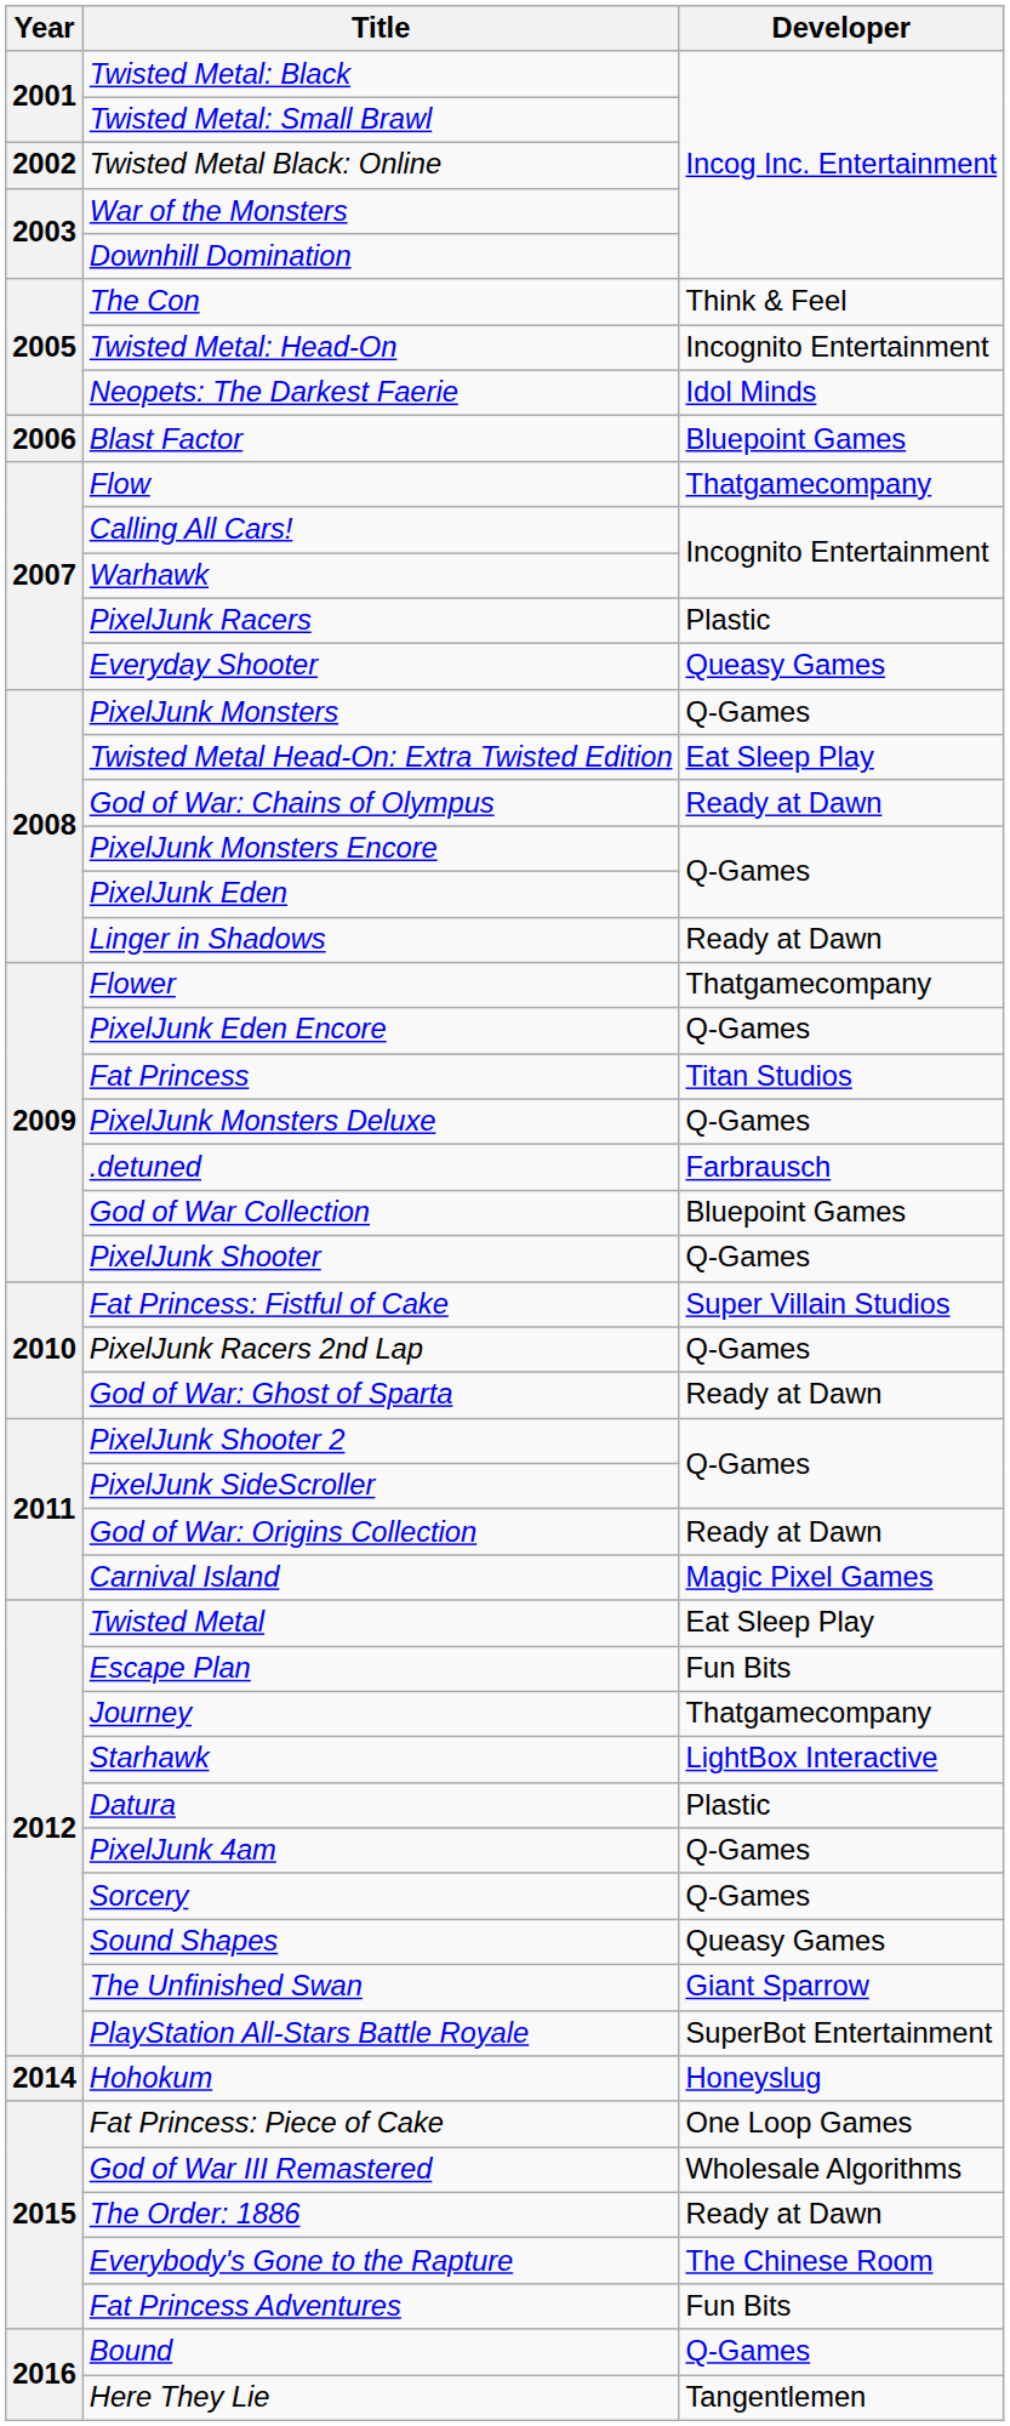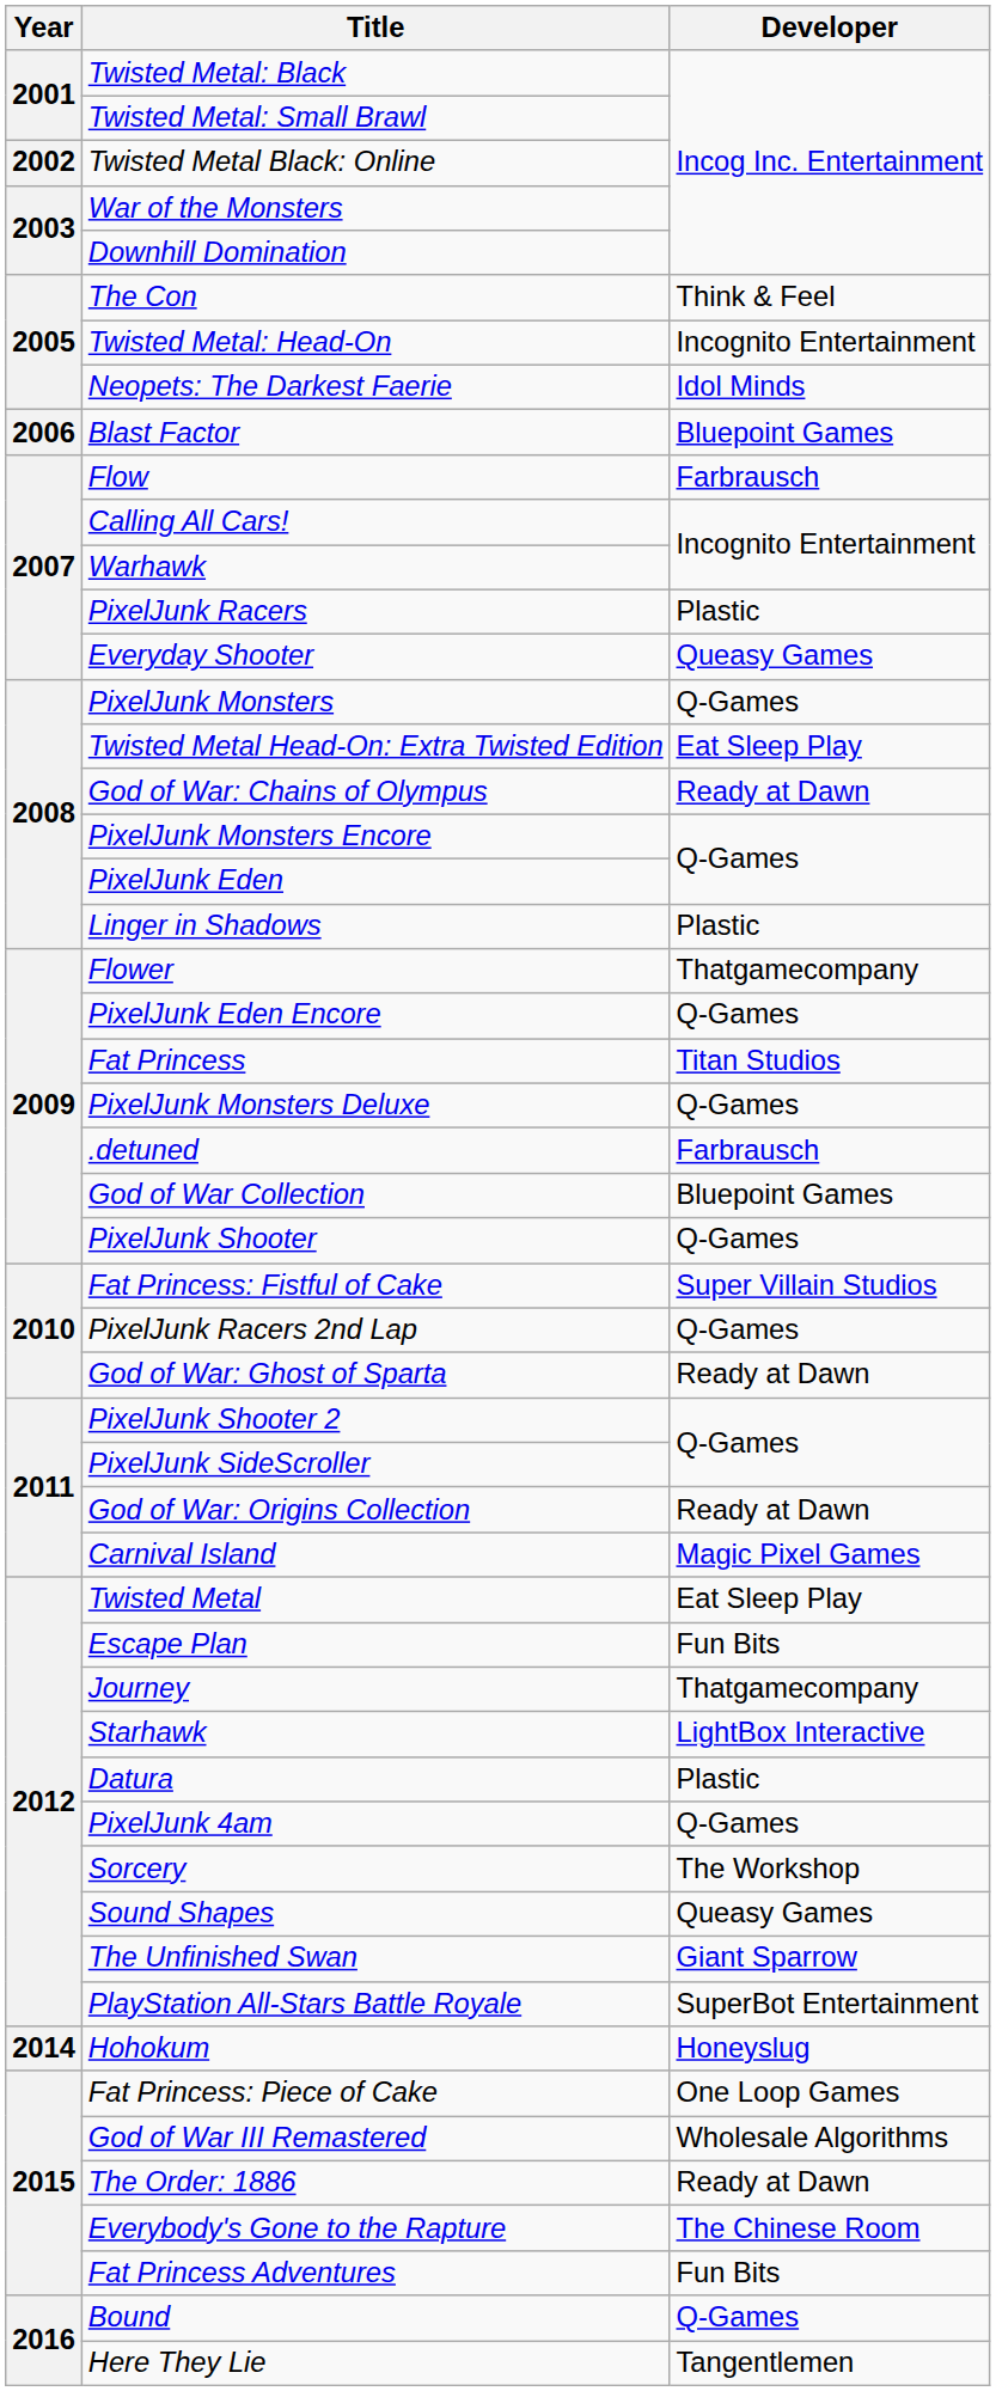 <table class="wikitable sortable plainrowheaders">
 <tr>
 <th scope="col">Year</th>
 <th scope="col">Title</th>
 <th scope="col">Developer</th>
 </tr>
 <tr>
 <th scope="row" rowspan="2">2001</th>
 <td><em><a href='#'>Twisted Metal: Black</a></em></td>
 <td rowspan="5"><a href='#'>Incog Inc. Entertainment</a></td>
 </tr>
 <tr>
 <td><em><a href='#'>Twisted Metal: Small Brawl</a></em></td>
 </tr>
 <tr>
 <th scope="row">2002</th>
 <td><em>Twisted Metal Black: Online</em></td>
 </tr>
 <tr>
 <th scope="row" rowspan="2">2003</th>
 <td><em><a href='#'>War of the Monsters</a></em></td>
 </tr>
 <tr>
 <td><em><a href='#'>Downhill Domination</a></em></td>
 </tr>
 <tr>
 <th scope="row" rowspan="3">2005</th>
 <td><em><a href='#'>The Con</a></em></td>
 <td>Think & Feel</td>
 </tr>
 <tr>
 <td><em><a href='#'>Twisted Metal: Head-On</a></em></td>
 <td>Incognito Entertainment</td>
 </tr>
 <tr>
 <td><em><a href='#'>Neopets: The Darkest Faerie</a></em></td>
 <td><a href='#'>Idol Minds</a></td>
 </tr>
 <tr>
 <th scope="row">2006</th>
 <td><em><a href='#'>Blast Factor</a></em></td>
 <td><a href='#'>Bluepoint Games</a></td>
 </tr>
 <tr>
 <th scope="row" rowspan="5">2007</th>
 <td><em><a href='#'>Flow</a></em></td>
-<td><a href='#'>Thatgamecompany</a></td>
+<td><a href='#'>Farbrausch</a></td>
 </tr>
 <tr>
 <td><em><a href='#'>Calling All Cars!</a></em></td>
 <td rowspan = "2">Incognito Entertainment</td>
 </tr>
 <tr>
 <td><em><a href='#'>Warhawk</a></em></td>
 </tr>
 <tr>
 <td><em><a href='#'>PixelJunk Racers</a></em></td>
 <td>Plastic</td>
 </tr>
 <tr>
 <td><em><a href='#'>Everyday Shooter</a></em></td>
 <td><a href='#'>Queasy Games</a></td>
 </tr>
 <tr>
 <th scope="row" rowspan="6">2008</th>
 <td><em><a href='#'>PixelJunk Monsters</a></em></td>
 <td>Q-Games</td>
 </tr>
 <tr>
 <td><em><a href='#'>Twisted Metal Head-On: Extra Twisted Edition</a></em></td>
 <td><a href='#'>Eat Sleep Play</a></td>
 </tr>
 <tr>
 <td><em><a href='#'>God of War: Chains of Olympus</a></em></td>
 <td><a href='#'>Ready at Dawn</a></td>
 </tr>
 <tr>
 <td><em><a href='#'>PixelJunk Monsters Encore</a></em></td>
 <td rowspan = "2">Q-Games</td>
 </tr>
 <tr>
 <td><em><a href='#'>PixelJunk Eden</a></em></td>
 </tr>
 <tr>
 <td><em><a href='#'>Linger in Shadows</a></em></td>
-<td>Ready at Dawn</td>
+<td>Plastic</td>
 </tr>
 <tr>
 <th scope="row" rowspan="7">2009</th>
 <td><em><a href='#'>Flower</a></em></td>
 <td>Thatgamecompany</td>
 </tr>
 <tr>
 <td><em><a href='#'>PixelJunk Eden Encore</a></em></td>
 <td>Q-Games</td>
 </tr>
 <tr>
 <td><em><a href='#'>Fat Princess</a></em></td>
 <td><a href='#'>Titan Studios</a></td>
 </tr>
 <tr>
 <td><em><a href='#'>PixelJunk Monsters Deluxe</a></em></td>
 <td>Q-Games</td>
 </tr>
 <tr>
 <td><em><a href='#'>.detuned</a></em></td>
 <td><a href='#'>Farbrausch</a></td>
 </tr>
 <tr>
 <td><em><a href='#'>God of War Collection</a></em></td>
 <td>Bluepoint Games</td>
 </tr>
 <tr>
 <td><em><a href='#'>PixelJunk Shooter</a></em></td>
 <td>Q-Games</td>
 </tr>
 <tr>
 <th scope="row" rowspan="3">2010</th>
 <td><em><a href='#'>Fat Princess: Fistful of Cake</a></em></td>
 <td><a href='#'>Super Villain Studios</a></td>
 </tr>
 <tr>
 <td><em>PixelJunk Racers 2nd Lap</em></td>
 <td>Q-Games</td>
 </tr>
 <tr>
 <td><em><a href='#'>God of War: Ghost of Sparta</a></em></td>
 <td>Ready at Dawn</td>
 </tr>
 <tr>
 <th scope="row" rowspan="4">2011</th>
 <td><em><a href='#'>PixelJunk Shooter 2</a></em></td>
 <td rowspan = "2">Q-Games</td>
 </tr>
 <tr>
 <td><em><a href='#'>PixelJunk SideScroller</a></em></td>
 </tr>
 <tr>
 <td><em><a href='#'>God of War: Origins Collection</a></em></td>
 <td>Ready at Dawn</td>
 </tr>
 <tr>
 <td><em><a href='#'>Carnival Island</a></em></td>
 <td><a href='#'>Magic Pixel Games</a></td>
 </tr>
 <tr>
 <th scope="row" rowspan="10">2012</th>
 <td><em><a href='#'>Twisted Metal</a></em></td>
 <td>Eat Sleep Play</td>
 </tr>
 <tr>
 <td><em><a href='#'>Escape Plan</a></em></td>
 <td>Fun Bits</td>
 </tr>
 <tr>
 <td><em><a href='#'>Journey</a></em></td>
 <td>Thatgamecompany</td>
 </tr>
 <tr>
 <td><em><a href='#'>Starhawk</a></em></td>
 <td><a href='#'>LightBox Interactive</a></td>
 </tr>
 <tr>
 <td><em><a href='#'>Datura</a></em></td>
 <td>Plastic</td>
 </tr>
 <tr>
 <td><em><a href='#'>PixelJunk 4am</a></em></td>
 <td>Q-Games</td>
 </tr>
 <tr>
 <td><em><a href='#'>Sorcery</a></em></td>
-<td>Q-Games</td>
+<td>The Workshop</td>
 </tr>
 <tr>
 <td><em><a href='#'>Sound Shapes</a></em></td>
 <td>Queasy Games</td>
 </tr>
 <tr>
 <td><em><a href='#'>The Unfinished Swan</a></em></td>
 <td><a href='#'>Giant Sparrow</a></td>
 </tr>
 <tr>
 <td><em><a href='#'>PlayStation All-Stars Battle Royale</a></em></td>
 <td>SuperBot Entertainment</td>
 </tr>
 <tr>
 <th scope="row">2014</th>
 <td><em><a href='#'>Hohokum</a></em></td>
 <td><a href='#'>Honeyslug</a></td>
 </tr>
 <tr>
 <th scope="row" rowspan="5">2015</th>
 <td><em>Fat Princess: Piece of Cake</em></td>
 <td>One Loop Games</td>
 </tr>
 <tr>
 <td><em><a href='#'>God of War III Remastered</a></em></td>
 <td>Wholesale Algorithms</td>
 </tr>
 <tr>
 <td><em><a href='#'>The Order: 1886</a></em></td>
 <td>Ready at Dawn</td>
 </tr>
 <tr>
 <td><em><a href='#'>Everybody's Gone to the Rapture</a></em></td>
 <td><a href='#'>The Chinese Room</a></td>
 </tr>
 <tr>
 <td><em><a href='#'>Fat Princess Adventures</a></em></td>
 <td>Fun Bits</td>
 </tr>
 <tr>
 <th scope="row" rowspan="2">2016</th>
 <td><em><a href='#'>Bound</a></em></td>
 <td><a href='#'>Q-Games</a></td>
 </tr>
 <tr>
 <td><em>Here They Lie</em></td>
 <td>Tangentlemen</td>
 </tr>
 </table>
